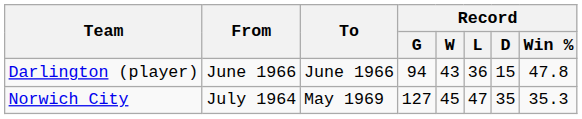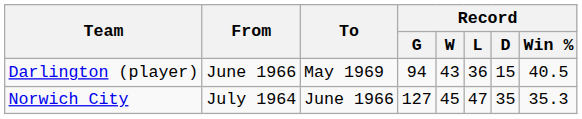 <table class="wikitable" style="text-align: center">
 <tr>
 <th rowspan="2">Team</th>
 <th rowspan="2">From</th>
 <th rowspan="2">To</th>
 <th colspan="5">Record</th>
 </tr>
 <tr>
 <th>G</th>
 <th>W</th>
 <th>L</th>
 <th>D</th>
 <th>Win %</th>
 </tr>
 <tr>
 <td align=left><a href='#'>Darlington</a> (player)</td>
 <td align=left>June 1966</td>
-<td align=left>June 1966</td>
+<td align=left>May 1969</td>
 <td>94</td>
 <td>43</td>
 <td>36</td>
 <td>15</td>
-<td>47.8</td>
+<td>40.5</td>
 </tr>
 <tr>
 <td align=left><a href='#'>Norwich City</a></td>
 <td align=left>July 1964</td>
-<td align=left>May 1969</td>
+<td align=left>June 1966</td>
 <td>127</td>
 <td>45</td>
 <td>47</td>
 <td>35</td>
 <td>35.3</td>
 </tr>
 </table>
